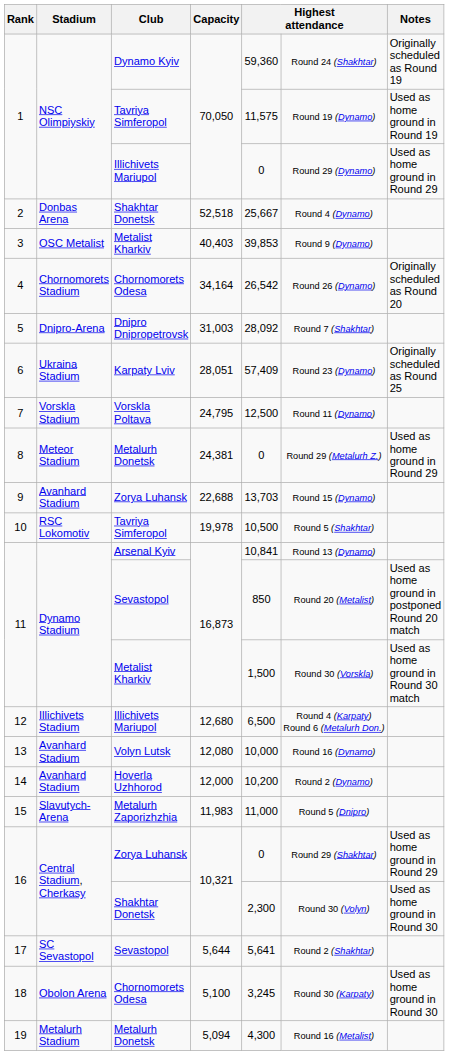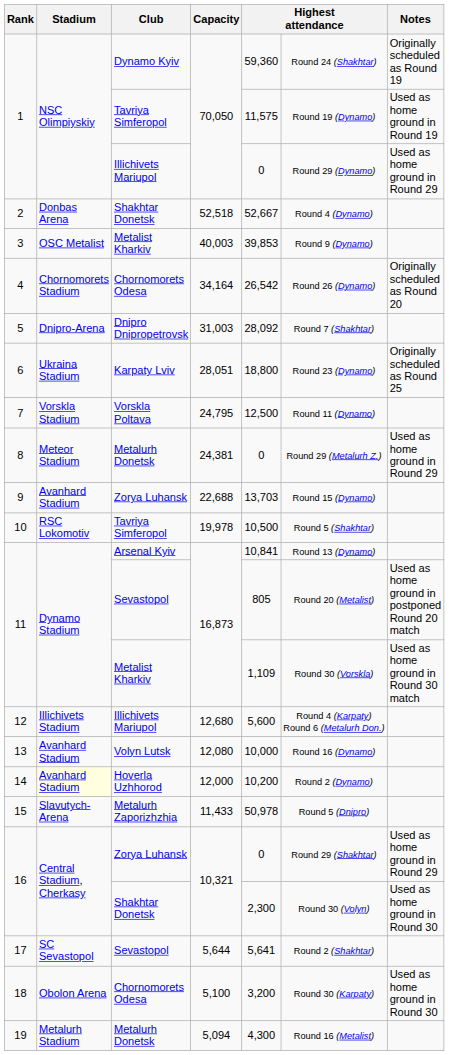 <table class="wikitable sortable" style="text-align:left;">
 <tr>
 <th width=25>Rank</th>
 <th width=135>Stadium</th>
 <th width=130>Club</th>
 <th width=70>Capacity</th>
 <th width=175 colspan=2>Highest<br>attendance</th>
 <th>Notes</th>
 </tr>
 <tr>
 <td rowspan=3 align=center>1</td>
 <td rowspan=3><a href='#'>NSC Olimpiyskiy</a></td>
 <td><a href='#'>Dynamo Kyiv</a></td>
 <td rowspan=3 align=center>70,050</td>
 <td align=center>59,360</td>
 <td align=center><small>Round 24 <em>(<a href='#'>Shakhtar</a>)</em></small></td>
 <td>Originally scheduled as Round 19</td>
 </tr>
 <tr>
 <td><a href='#'>Tavriya Simferopol</a></td>
 <td align=center>11,575</td>
 <td align=center><small>Round 19 <em>(<a href='#'>Dynamo</a>)</em></small></td>
 <td>Used as home ground in Round 19</td>
 </tr>
 <tr>
 <td><a href='#'>Illichivets Mariupol</a></td>
 <td align=center>0</td>
 <td align=center><small>Round 29 <em>(<a href='#'>Dynamo</a>)</em></small></td>
 <td>Used as home ground in Round 29</td>
 </tr>
 <tr>
 <td align=center>2</td>
 <td><a href='#'>Donbas Arena</a></td>
 <td><a href='#'>Shakhtar Donetsk</a></td>
 <td align=center>52,518</td>
-<td align=center>25,667</td>
+<td align=center>52,667</td>
 <td align=center><small>Round 4 <em>(<a href='#'>Dynamo</a>)</em></small></td>
 <td></td>
 </tr>
 <tr>
 <td align=center>3</td>
 <td><a href='#'>OSC Metalist</a></td>
 <td><a href='#'>Metalist Kharkiv</a></td>
-<td align=center>40,403</td>
+<td align=center>40,003</td>
 <td align=center>39,853</td>
 <td align=center><small>Round 9 <em>(<a href='#'>Dynamo</a>)</em></small></td>
 <td></td>
 </tr>
 <tr>
 <td align=center>4</td>
 <td><a href='#'>Chornomorets Stadium</a></td>
 <td><a href='#'>Chornomorets Odesa</a></td>
 <td align=center>34,164</td>
 <td align=center>26,542</td>
 <td align=center><small>Round 26 <em>(<a href='#'>Dynamo</a>)</em></small></td>
 <td>Originally scheduled as Round 20</td>
 </tr>
 <tr>
 <td align=center>5</td>
 <td><a href='#'>Dnipro-Arena</a></td>
 <td><a href='#'>Dnipro Dnipropetrovsk</a></td>
 <td align=center>31,003</td>
 <td align=center>28,092</td>
 <td align=center><small>Round 7 <em>(<a href='#'>Shakhtar</a>)</em></small></td>
 <td></td>
 </tr>
 <tr>
 <td align=center>6</td>
 <td><a href='#'>Ukraina Stadium</a></td>
 <td><a href='#'>Karpaty Lviv</a></td>
 <td align=center>28,051</td>
-<td align=center>57,409</td>
+<td align=center>18,800</td>
 <td align=center><small>Round 23 <em>(<a href='#'>Dynamo</a>)</em></small></td>
 <td>Originally scheduled as Round 25</td>
 </tr>
 <tr>
 <td align=center>7</td>
 <td><a href='#'>Vorskla Stadium</a></td>
 <td><a href='#'>Vorskla Poltava</a></td>
 <td align=center>24,795</td>
 <td align=center>12,500</td>
 <td align=center><small>Round 11 <em>(<a href='#'>Dynamo</a>)</em></small></td>
 <td></td>
 </tr>
 <tr>
 <td align=center>8</td>
 <td><a href='#'>Meteor Stadium</a></td>
 <td><a href='#'>Metalurh Donetsk</a></td>
 <td align=center>24,381</td>
 <td align=center>0</td>
 <td align=center><small>Round 29 <em>(<a href='#'>Metalurh Z.</a>)</em></small></td>
 <td>Used as home ground in Round 29</td>
 </tr>
 <tr>
 <td align=center>9</td>
 <td><a href='#'>Avanhard Stadium</a></td>
 <td><a href='#'>Zorya Luhansk</a></td>
 <td align=center>22,688</td>
 <td align=center>13,703</td>
 <td align=center><small>Round 15 <em>(<a href='#'>Dynamo</a>)</em></small></td>
 <td></td>
 </tr>
 <tr>
 <td align=center>10</td>
 <td><a href='#'>RSC Lokomotiv</a></td>
 <td><a href='#'>Tavriya Simferopol</a></td>
 <td align=center>19,978</td>
 <td align=center>10,500</td>
 <td align=center><small>Round 5 <em>(<a href='#'>Shakhtar</a>)</em></small></td>
 <td></td>
 </tr>
 <tr>
 <td rowspan=3 align=center>11</td>
 <td rowspan=3><a href='#'>Dynamo Stadium</a></td>
 <td><a href='#'>Arsenal Kyiv</a></td>
 <td rowspan=3 align=center>16,873</td>
 <td align=center>10,841</td>
 <td align=center><small>Round 13 <em>(<a href='#'>Dynamo</a>)</em></small></td>
 <td></td>
 </tr>
 <tr>
 <td><a href='#'>Sevastopol</a></td>
-<td align=center>850</td>
+<td align=center>805</td>
 <td align=center><small>Round 20 <em>(<a href='#'>Metalist</a>)</em></small></td>
 <td>Used as home ground in postponed Round 20 match</td>
 </tr>
 <tr>
 <td><a href='#'>Metalist Kharkiv</a></td>
-<td align=center>1,500</td>
+<td align=center>1,109</td>
 <td align=center><small>Round 30 <em>(<a href='#'>Vorskla</a>)</em></small></td>
 <td>Used as home ground in Round 30 match</td>
 </tr>
 <tr>
 <td align=center>12</td>
 <td><a href='#'>Illichivets Stadium</a></td>
 <td><a href='#'>Illichivets Mariupol</a></td>
 <td align=center>12,680</td>
-<td align=center>6,500</td>
+<td align=center>5,600</td>
 <td align=center><small>Round 4 <em>(<a href='#'>Karpaty</a>)</em></small><br><small>Round 6 <em>(<a href='#'>Metalurh Don.</a>)</em></small></td>
 <td></td>
 </tr>
 <tr>
 <td align=center>13</td>
 <td><a href='#'>Avanhard Stadium</a></td>
 <td><a href='#'>Volyn Lutsk</a></td>
 <td align=center>12,080</td>
 <td align=center>10,000</td>
 <td align=center><small>Round 16 <em>(<a href='#'>Dynamo</a>)</em></small></td>
 <td></td>
 </tr>
 <tr>
 <td align=center>14</td>
-<td><a href='#'>Avanhard Stadium</a></td>
+<td style="background: lightyellow;"><a href='#'>Avanhard Stadium</a></td>
 <td><a href='#'>Hoverla Uzhhorod</a></td>
 <td align=center>12,000</td>
 <td align=center>10,200</td>
 <td align=center><small>Round 2 <em>(<a href='#'>Dynamo</a>)</em></small></td>
 <td></td>
 </tr>
 <tr>
 <td align=center>15</td>
 <td><a href='#'>Slavutych-Arena</a></td>
 <td><a href='#'>Metalurh Zaporizhzhia</a></td>
-<td align=center>11,983</td>
-<td align=center>11,000</td>
+<td align=center>11,433</td>
+<td align=center>50,978</td>
 <td align=center><small>Round 5 <em>(<a href='#'>Dnipro</a>)</em></small></td>
 <td></td>
 </tr>
 <tr>
 <td rowspan=2 align=center>16</td>
 <td rowspan=2><a href='#'>Central Stadium</a>, <a href='#'>Cherkasy</a></td>
 <td><a href='#'>Zorya Luhansk</a></td>
 <td rowspan=2 align=center>10,321</td>
 <td align=center>0</td>
 <td align=center><small>Round 29 <em>(<a href='#'>Shakhtar</a>)</em></small></td>
 <td>Used as home ground in Round 29</td>
 </tr>
 <tr>
 <td><a href='#'>Shakhtar Donetsk</a></td>
 <td align=center>2,300</td>
 <td align=center><small>Round 30 <em>(<a href='#'>Volyn</a>)</em></small></td>
 <td>Used as home ground in Round 30</td>
 </tr>
 <tr>
 <td align=center>17</td>
 <td><a href='#'>SC Sevastopol</a></td>
 <td><a href='#'>Sevastopol</a></td>
 <td align=center>5,644</td>
 <td align=center>5,641</td>
 <td align=center><small>Round 2 <em>(<a href='#'>Shakhtar</a>)</em></small></td>
 <td></td>
 </tr>
 <tr>
 <td align=center>18</td>
 <td><a href='#'>Obolon Arena</a></td>
 <td><a href='#'>Chornomorets Odesa</a></td>
 <td align=center>5,100</td>
-<td align=center>3,245</td>
+<td align=center>3,200</td>
 <td align=center><small>Round 30 <em>(<a href='#'>Karpaty</a>)</em></small></td>
 <td>Used as home ground in Round 30</td>
 </tr>
 <tr>
 <td align=center>19</td>
 <td><a href='#'>Metalurh Stadium</a></td>
 <td><a href='#'>Metalurh Donetsk</a></td>
 <td align=center>5,094</td>
 <td align=center>4,300</td>
 <td align=center><small>Round 16 <em>(<a href='#'>Metalist</a>)</em></small></td>
 <td></td>
 </tr>
 </table>
